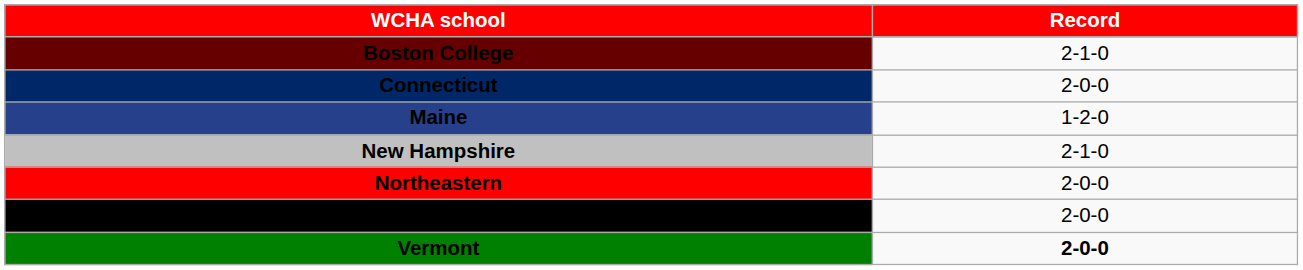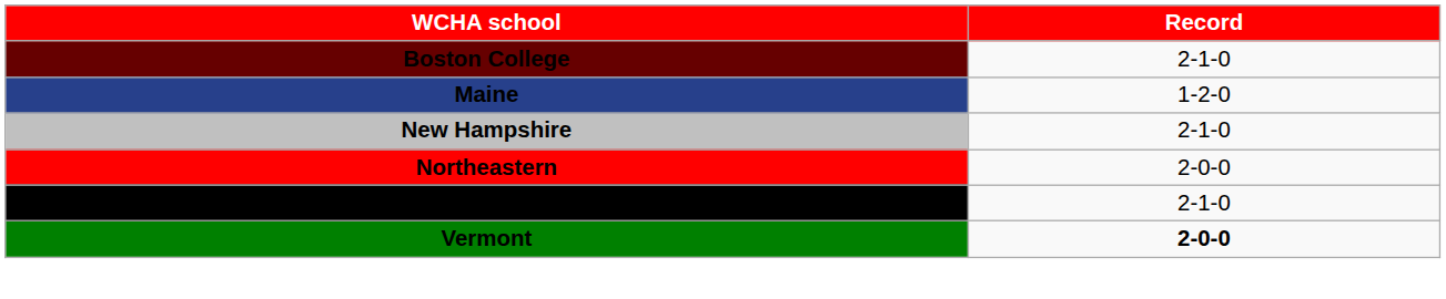 <table class="wikitable" width="80%">
 <tr align="center"  style="background:red;color:white;">
 <td><strong>WCHA school</strong></td>
 <td><strong>Record</strong></td>
 </tr>
 <tr align="center" bgcolor="">
 <td bgcolor="#660000"><span> <strong>Boston College</strong></span></td>
 <td>2-1-0</td>
-</tr>
-<tr align="center" bgcolor="">
-<td bgcolor="#002868"><span><strong>Connecticut</strong></span></td>
-<td>2-0-0</td>
 </tr>
 <tr align="center" bgcolor="">
 <td bgcolor="#27408B"><span><strong>Maine</strong></span></td>
 <td>1-2-0</td>
 </tr>
 <tr align="center" bgcolor="">
 <td bgcolor="silver"><span> <strong>New Hampshire</strong></span></td>
 <td>2-1-0</td>
 </tr>
 <tr align="center" bgcolor="">
 <td bgcolor="red"><span><strong>Northeastern</strong></span></td>
 <td>2-0-0</td>
 </tr>
 <tr align="center" bgcolor="">
 <td bgcolor="black"><span><strong>Providence</strong></span></td>
-<td>2-0-0</td>
+<td>2-1-0</td>
 </tr>
 <tr align="center" bgcolor="">
 <td bgcolor="green"><span><strong>Vermont</strong></span></td>
 <td><strong>2-0-0</strong></td>
 </tr>
 </table>
